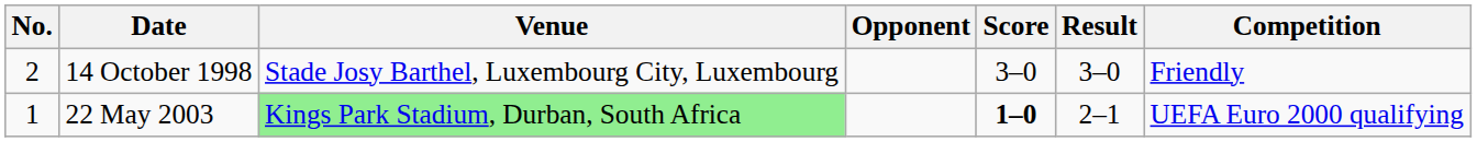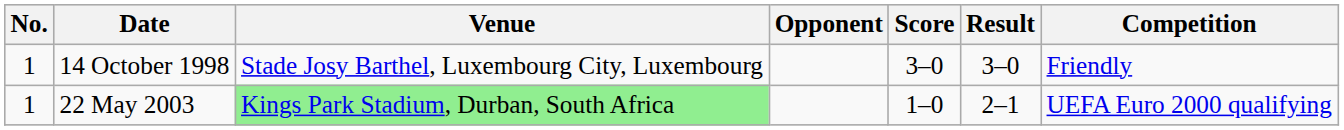 <table class="wikitable sortable">
 <tr>
 <th scope="col">No.</th>
 <th scope="col">Date</th>
 <th scope="col">Venue</th>
 <th scope="col">Opponent</th>
 <th scope="col">Score</th>
 <th scope="col">Result</th>
 <th scope="col">Competition</th>
 </tr>
 <tr>
-<td align="center">2</td>
+<td align="center">1</td>
 <td>14 October 1998</td>
 <td><a href='#'>Stade Josy Barthel</a>, Luxembourg City, Luxembourg</td>
 <td></td>
 <td align="center">3–0</td>
 <td align="center">3–0</td>
 <td><a href='#'>Friendly</a></td>
 </tr>
 <tr>
 <td align="center">1</td>
 <td>22 May 2003</td>
 <td style="background: lightgreen;"><a href='#'>Kings Park Stadium</a>, Durban, South Africa</td>
 <td></td>
-<td align="center"><strong>1–0</strong></td>
+<td align="center">1–0</td>
 <td align="center">2–1</td>
 <td><a href='#'>UEFA Euro 2000 qualifying</a></td>
 </tr>
 </table>
